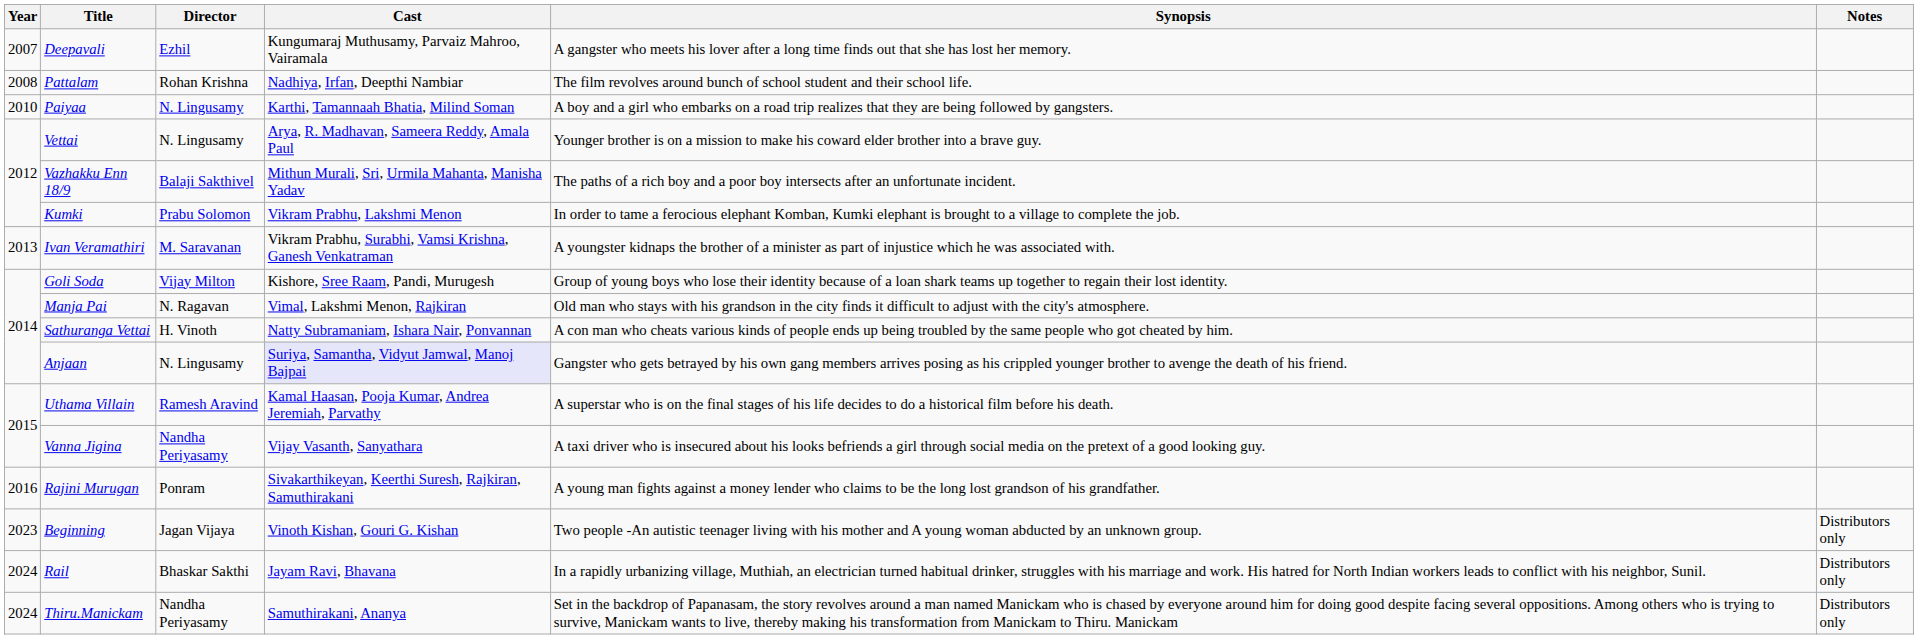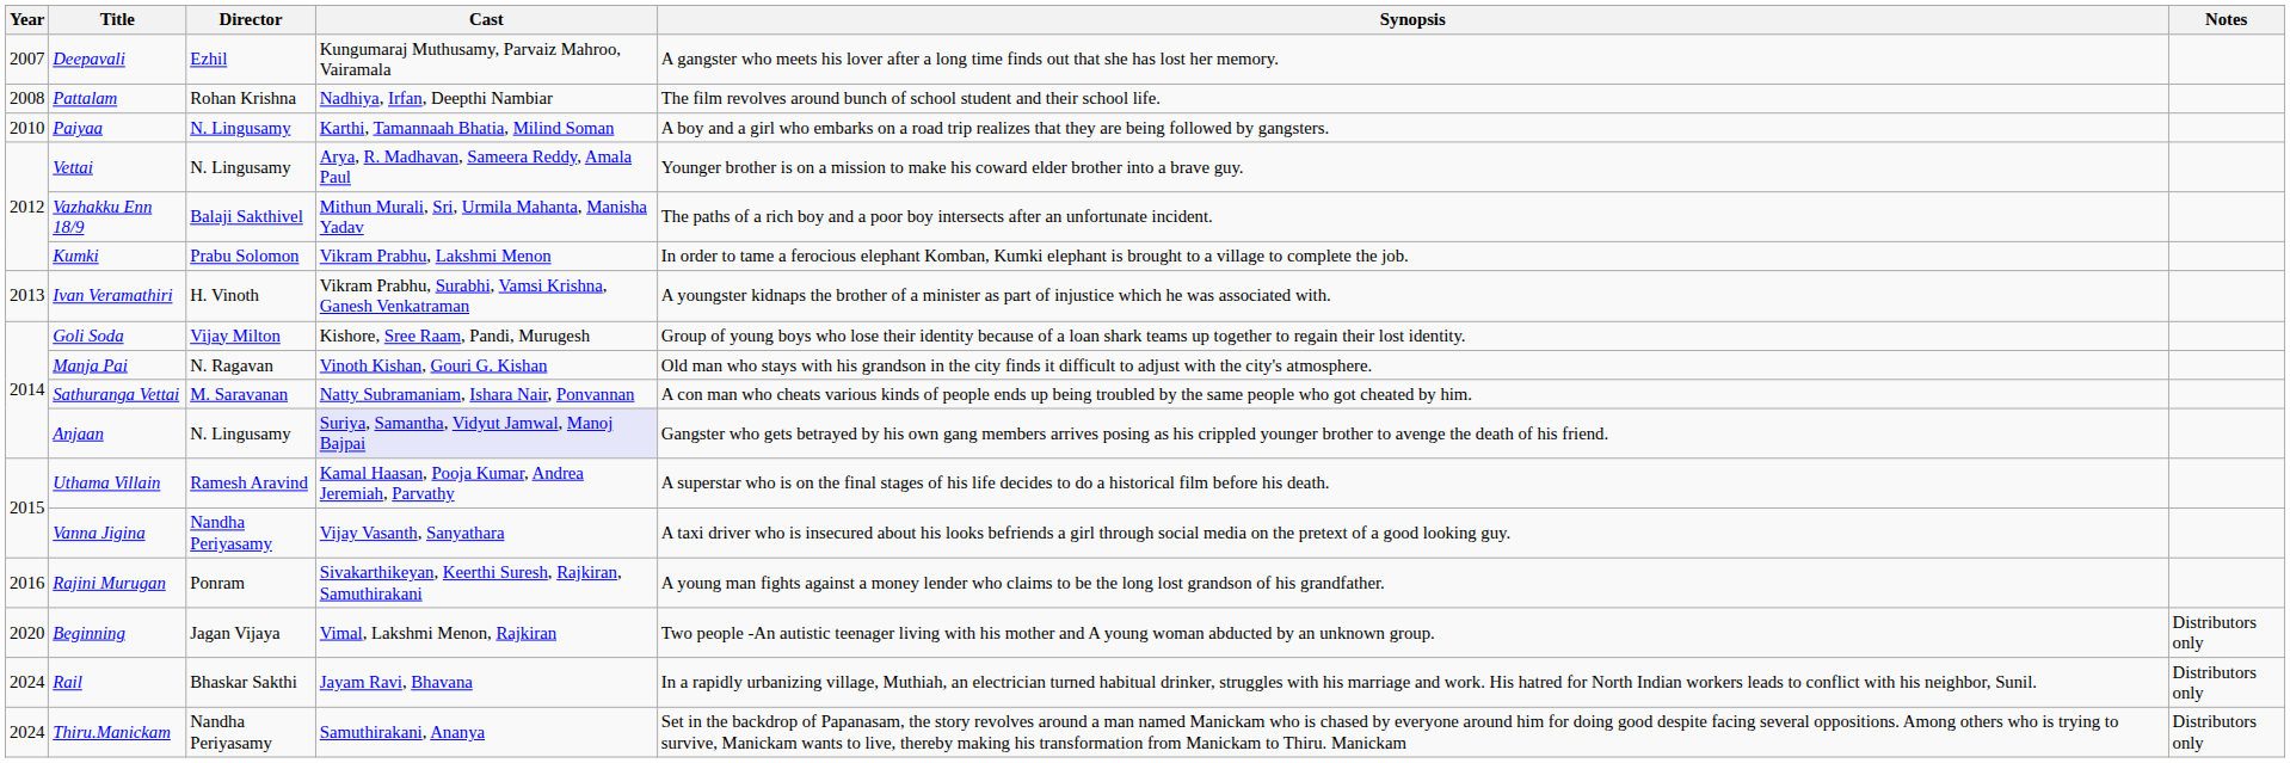 <table class="wikitable" style="font-size: 95%;">
 <tr>
 <th>Year</th>
 <th>Title</th>
 <th>Director</th>
 <th>Cast</th>
 <th>Synopsis</th>
 <th>Notes</th>
 </tr>
 <tr>
 <td>2007</td>
 <td><em><a href='#'>Deepavali</a></em></td>
 <td><a href='#'>Ezhil</a></td>
 <td>Kungumaraj Muthusamy, Parvaiz Mahroo, Vairamala</td>
 <td>A gangster who meets his lover after a long time finds out that she has lost her memory.</td>
 <td></td>
 </tr>
 <tr>
 <td>2008</td>
 <td><em><a href='#'>Pattalam</a></em></td>
 <td>Rohan Krishna</td>
 <td><a href='#'>Nadhiya</a>, <a href='#'>Irfan</a>, Deepthi Nambiar</td>
 <td>The film revolves around bunch of school student and their school life.</td>
 <td></td>
 </tr>
 <tr>
 <td>2010</td>
 <td><em><a href='#'>Paiyaa</a></em></td>
 <td><a href='#'>N. Lingusamy</a></td>
 <td><a href='#'>Karthi</a>, <a href='#'>Tamannaah Bhatia</a>, <a href='#'>Milind Soman</a></td>
 <td>A boy and a girl who embarks on a road trip realizes that they are being followed by gangsters.</td>
 <td></td>
 </tr>
 <tr>
 <td rowspan="3">2012</td>
 <td><em><a href='#'>Vettai</a></em></td>
 <td>N. Lingusamy</td>
 <td><a href='#'>Arya</a>, <a href='#'>R. Madhavan</a>, <a href='#'>Sameera Reddy</a>, <a href='#'>Amala Paul</a></td>
 <td>Younger brother is on a mission to make his coward elder brother into a brave guy.</td>
 <td></td>
 </tr>
 <tr>
 <td><em><a href='#'>Vazhakku Enn 18/9</a></em></td>
 <td><a href='#'>Balaji Sakthivel</a></td>
 <td><a href='#'>Mithun Murali</a>, <a href='#'>Sri</a>, <a href='#'>Urmila Mahanta</a>, <a href='#'>Manisha Yadav</a></td>
 <td>The paths of a rich boy and a poor boy intersects after an unfortunate incident.</td>
 <td></td>
 </tr>
 <tr>
 <td><em><a href='#'>Kumki</a></em></td>
 <td><a href='#'>Prabu Solomon</a></td>
 <td><a href='#'>Vikram Prabhu</a>, <a href='#'>Lakshmi Menon</a></td>
 <td>In order to tame a ferocious elephant Komban, Kumki elephant is brought to a village to complete the job.</td>
 <td></td>
 </tr>
 <tr>
 <td>2013</td>
 <td><em><a href='#'>Ivan Veramathiri</a></em></td>
-<td><a href='#'>M. Saravanan</a></td>
+<td>H. Vinoth</td>
 <td>Vikram Prabhu, <a href='#'>Surabhi</a>, <a href='#'>Vamsi Krishna</a>, <a href='#'>Ganesh Venkatraman</a></td>
 <td>A youngster kidnaps the brother of a minister as part of injustice which he was associated with.</td>
 <td></td>
 </tr>
 <tr>
 <td rowspan="4">2014</td>
 <td><em><a href='#'>Goli Soda</a></em></td>
 <td><a href='#'>Vijay Milton</a></td>
 <td>Kishore, <a href='#'>Sree Raam</a>, Pandi, Murugesh</td>
 <td>Group of young boys who lose their identity because of a loan shark teams up together to regain their lost identity.</td>
 <td></td>
 </tr>
 <tr>
 <td><em><a href='#'>Manja Pai</a></em></td>
 <td>N. Ragavan</td>
-<td><a href='#'>Vimal</a>, Lakshmi Menon, <a href='#'>Rajkiran</a></td>
+<td><a href='#'>Vinoth Kishan</a>, <a href='#'>Gouri G. Kishan</a></td>
 <td>Old man who stays with his grandson in the city finds it difficult to adjust with the city's atmosphere.</td>
 <td></td>
 </tr>
 <tr>
 <td><em><a href='#'>Sathuranga Vettai</a></em></td>
-<td>H. Vinoth</td>
+<td><a href='#'>M. Saravanan</a></td>
 <td><a href='#'>Natty Subramaniam</a>, <a href='#'>Ishara Nair</a>, <a href='#'>Ponvannan</a></td>
 <td>A con man who cheats various kinds of people ends up being troubled by the same people who got cheated by him.</td>
 <td></td>
 </tr>
 <tr>
 <td><em><a href='#'>Anjaan</a></em></td>
 <td>N. Lingusamy</td>
 <td style="background: lavender;"><a href='#'>Suriya</a>, <a href='#'>Samantha</a>, <a href='#'>Vidyut Jamwal</a>, <a href='#'>Manoj Bajpai</a></td>
 <td>Gangster who gets betrayed by his own gang members arrives posing as his crippled younger brother to avenge the death of his friend.</td>
 <td></td>
 </tr>
 <tr>
 <td rowspan="2">2015</td>
 <td><em><a href='#'>Uthama Villain</a></em></td>
 <td><a href='#'>Ramesh Aravind</a></td>
 <td><a href='#'>Kamal Haasan</a>, <a href='#'>Pooja Kumar</a>, <a href='#'>Andrea Jeremiah</a>, <a href='#'>Parvathy</a></td>
 <td>A superstar who is on the final stages of his life decides to do a historical film before his death.</td>
 <td></td>
 </tr>
 <tr>
 <td><em><a href='#'>Vanna Jigina</a></em></td>
 <td><a href='#'>Nandha Periyasamy</a></td>
 <td><a href='#'>Vijay Vasanth</a>, <a href='#'>Sanyathara</a></td>
 <td>A taxi driver who is insecured about his looks befriends a girl through social media on the pretext of a good looking guy.</td>
 <td></td>
 </tr>
 <tr>
 <td>2016</td>
 <td><em><a href='#'>Rajini Murugan</a></em></td>
 <td>Ponram</td>
 <td><a href='#'>Sivakarthikeyan</a>, <a href='#'>Keerthi Suresh</a>, <a href='#'>Rajkiran</a>, <a href='#'>Samuthirakani</a></td>
 <td>A young man fights against a money lender who claims to be the long lost grandson of his grandfather.</td>
 <td></td>
 </tr>
 <tr>
-<td>2023</td>
+<td>2020</td>
 <td><em><a href='#'>Beginning</a></em></td>
 <td>Jagan Vijaya</td>
-<td><a href='#'>Vinoth Kishan</a>, <a href='#'>Gouri G. Kishan</a></td>
+<td><a href='#'>Vimal</a>, Lakshmi Menon, <a href='#'>Rajkiran</a></td>
 <td>Two people -An autistic teenager living with his mother and A young woman abducted by an unknown group.</td>
 <td>Distributors only</td>
 </tr>
 <tr>
 <td>2024</td>
 <td><em><a href='#'>Rail</a></em></td>
 <td>Bhaskar Sakthi</td>
 <td><a href='#'>Jayam Ravi</a>, <a href='#'>Bhavana</a></td>
 <td>In a rapidly urbanizing village, Muthiah, an electrician turned habitual drinker, struggles with his marriage and work. His hatred for North Indian workers leads to conflict with his neighbor, Sunil.</td>
 <td>Distributors only</td>
 </tr>
 <tr>
 <td>2024</td>
 <td><em><a href='#'>Thiru.Manickam</a></em></td>
 <td>Nandha Periyasamy</td>
 <td><a href='#'>Samuthirakani</a>, <a href='#'>Ananya</a></td>
 <td>Set in the backdrop of Papanasam, the story revolves around a man named Manickam who is chased by everyone around him for doing good despite facing several oppositions. Among others who is trying to survive, Manickam wants to live, thereby making his transformation from Manickam to Thiru. Manickam</td>
 <td>Distributors only</td>
 </tr>
 </table>
